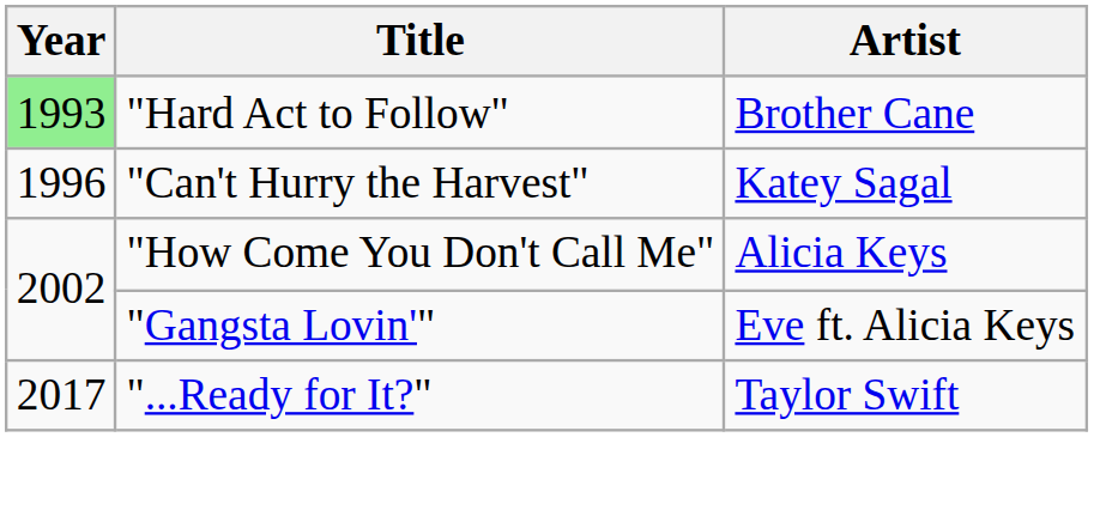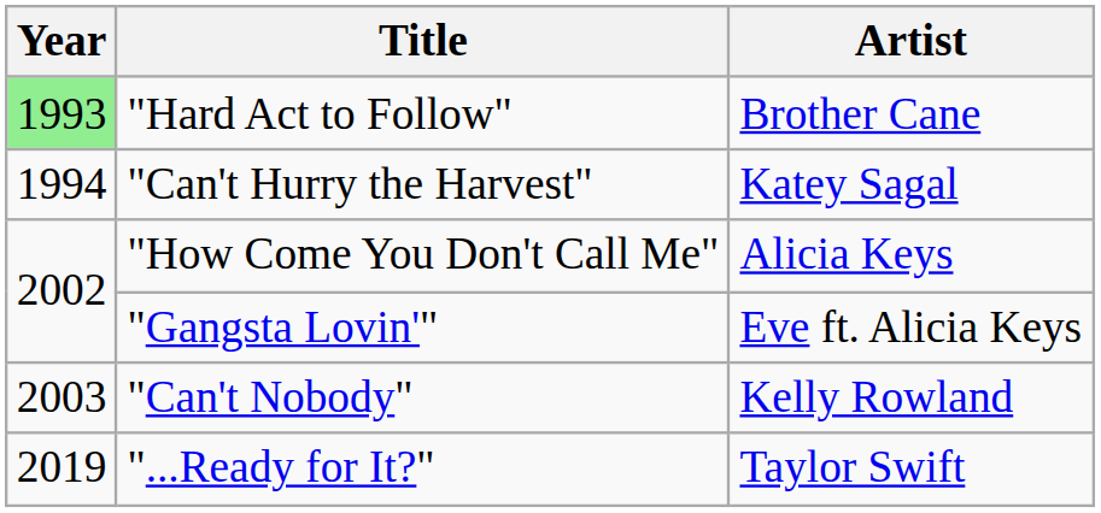 <table class="wikitable">
 <tr>
 <th>Year</th>
 <th>Title</th>
 <th>Artist</th>
 </tr>
 <tr>
 <td style="background: lightgreen;">1993</td>
 <td>"Hard Act to Follow"</td>
 <td><a href='#'>Brother Cane</a></td>
 </tr>
 <tr>
-<td>1996</td>
+<td>1994</td>
 <td>"Can't Hurry the Harvest"</td>
 <td><a href='#'>Katey Sagal</a></td>
 </tr>
 <tr>
 <td rowspan=2>2002</td>
 <td>"How Come You Don't Call Me"</td>
 <td><a href='#'>Alicia Keys</a></td>
 </tr>
 <tr>
 <td>"<a href='#'>Gangsta Lovin'</a>"</td>
 <td><a href='#'>Eve</a> ft. Alicia Keys</td>
 </tr>
 <tr>
-<td>2017</td>
+<td>2003</td>
+<td>"<a href='#'>Can't Nobody</a>"</td>
+<td><a href='#'>Kelly Rowland</a></td>
+</tr>
+<tr>
+<td>2019</td>
 <td>"<a href='#'>...Ready for It?</a>"</td>
 <td><a href='#'>Taylor Swift</a></td>
 </tr>
 </table>
